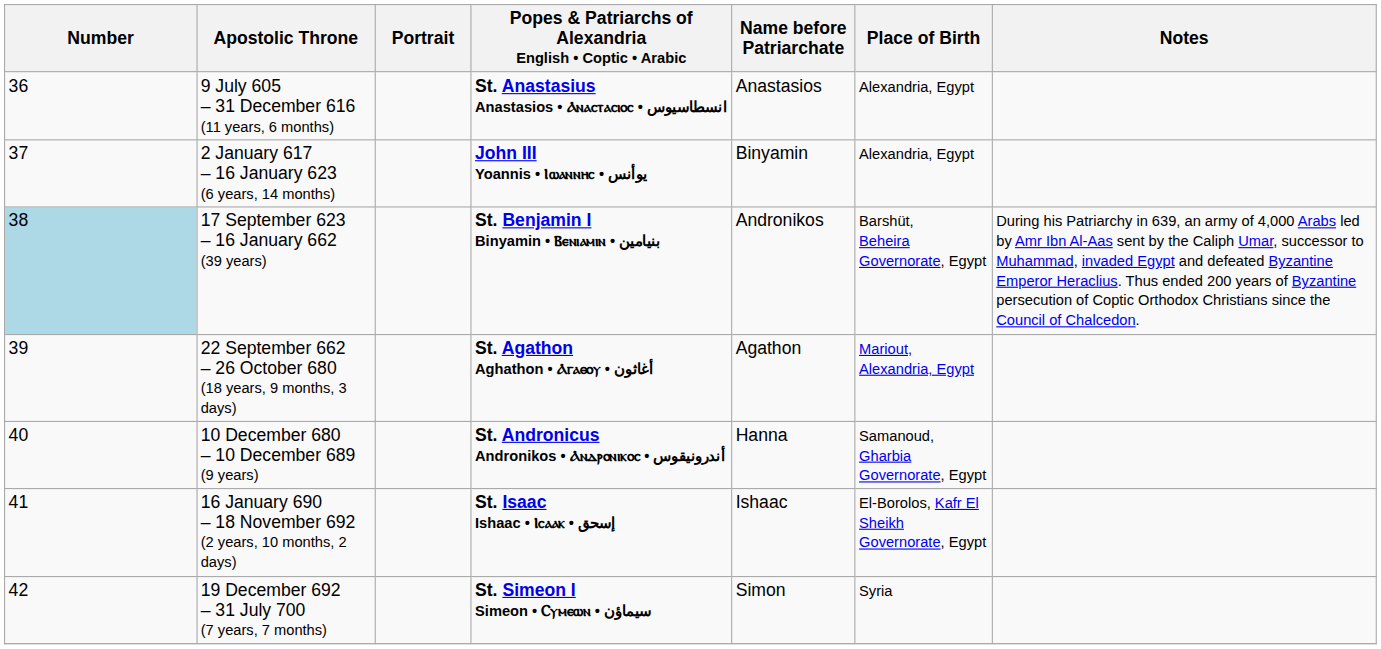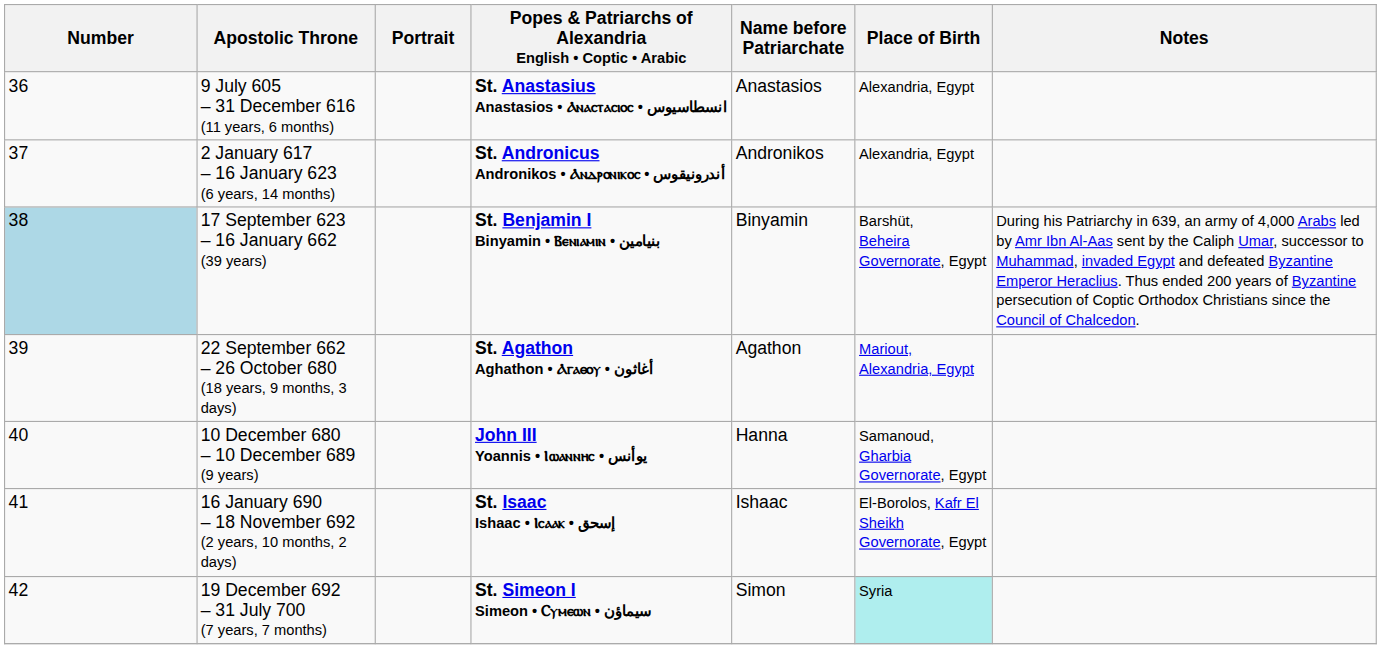 <table class="wikitable">
 <tr>
 <th>Number</th>
 <th style="width:13%;">Apostolic Throne</th>
 <th style="width:7%;">Portrait</th>
 <th style="width:19%;">Popes & Patriarchs of Alexandria<br><small>English • Coptic • Arabic</small></th>
 <th style="width:9%;">Name before Patriarchate</th>
 <th style="width:10%;">Place of Birth</th>
 <th style="width:28%;">Notes</th>
 </tr>
 <tr valign="top">
 <td>36</td>
 <td>9 July 605<br>– 31 December 616<br><small>(11 years, 6 months)</small></td>
 <td></td>
 <td><strong>St. <a href='#'>Anastasius</a></strong><br><small><strong>Anastasios • Ⲁⲛⲁⲥⲧⲁⲥⲓⲟⲥ • انسطاسيوس</strong><br></small></td>
 <td>Anastasios</td>
 <td><small>Alexandria, Egypt</small></td>
 <td><small></small></td>
 </tr>
 <tr valign="top">
 <td>37</td>
 <td>2 January 617<br>– 16 January 623<br><small>(6 years, 14 months)</small></td>
 <td></td>
-<td><strong><a href='#'>John III</a></strong><br><small><strong>Yoannis • Ⲓⲱⲁⲛⲛⲏⲥ • يوأنس</strong></small></td>
-<td>Binyamin</td>
+<td><strong>St. <a href='#'>Andronicus</a></strong><br><small><strong>Andronikos • Ⲁⲛⲇⲣⲟⲛⲓⲕⲟⲥ • أندرونيقوس</strong></small></td>
+<td>Andronikos</td>
 <td><small>Alexandria, Egypt</small></td>
 <td><small></small></td>
 </tr>
 <tr valign="top">
 <td style="background: lightblue;">38</td>
 <td>17 September 623<br>– 16 January 662<br><small>(39 years)</small></td>
 <td></td>
 <td><strong>St. <a href='#'>Benjamin I</a></strong><br><small><strong>Binyamin • Ⲃⲉⲛⲓⲁⲙⲓⲛ • بنيامين</strong></small></td>
-<td>Andronikos</td>
+<td>Binyamin</td>
 <td><small>Barshüt,<br><a href='#'>Beheira Governorate</a>, Egypt</small></td>
 <td><small>During his Patriarchy in 639, an army of 4,000 <a href='#'>Arabs</a> led by <a href='#'>Amr Ibn Al-Aas</a> sent by the Caliph <a href='#'>Umar</a>, successor to <a href='#'>Muhammad</a>, <a href='#'>invaded Egypt</a> and defeated <a href='#'>Byzantine Emperor Heraclius</a>. Thus ended 200 years of <a href='#'>Byzantine</a> persecution of Coptic Orthodox Christians since the <a href='#'>Council of Chalcedon</a>.</small></td>
 </tr>
 <tr valign="top">
 <td>39</td>
 <td>22 September 662<br>– 26 October 680<br><small>(18 years, 9 months, 3 days)</small></td>
 <td></td>
 <td><strong>St. <a href='#'>Agathon</a></strong><br><small><strong>Aghathon • Ⲁⲅⲁⲑⲟⲩ • أغاثون</strong></small></td>
 <td>Agathon</td>
 <td><small><a href='#'>Mariout, Alexandria, Egypt</a></small></td>
 <td><small></small></td>
 </tr>
 <tr valign="top">
 <td>40</td>
 <td>10 December 680<br>– 10 December 689<br><small>(9 years)</small></td>
 <td></td>
-<td><strong>St. <a href='#'>Andronicus</a></strong><br><small><strong>Andronikos • Ⲁⲛⲇⲣⲟⲛⲓⲕⲟⲥ • أندرونيقوس</strong></small></td>
+<td><strong><a href='#'>John III</a></strong><br><small><strong>Yoannis • Ⲓⲱⲁⲛⲛⲏⲥ • يوأنس</strong></small></td>
 <td>Hanna</td>
 <td><small>Samanoud, <a href='#'>Gharbia Governorate</a>, Egypt</small></td>
 <td><small></small></td>
 </tr>
 <tr valign="top">
 <td>41</td>
 <td>16 January 690<br>– 18 November 692<br><small>(2 years, 10 months, 2 days)</small></td>
 <td></td>
 <td><strong>St. <a href='#'>Isaac</a></strong><br><small><strong>Ishaac • Ⲓⲥⲁⲁⲕ • إسحق</strong></small></td>
 <td>Ishaac</td>
 <td><small>El-Borolos, <a href='#'>Kafr El Sheikh Governorate</a>, Egypt</small></td>
 <td><small></small></td>
 </tr>
 <tr valign="top">
 <td>42</td>
 <td>19 December 692<br>– 31 July 700<br><small>(7 years, 7 months)</small></td>
 <td></td>
 <td><strong>St. <a href='#'>Simeon I</a></strong><br><small><strong>Simeon • Ⲥⲩⲙⲉⲱⲛ • سيماؤن</strong></small></td>
 <td>Simon</td>
-<td><small>Syria</small></td>
+<td style="background: paleturquoise;"><small>Syria</small></td>
 <td><small></small></td>
 </tr>
 <tr valign="top">
 </tr>
 </table>
